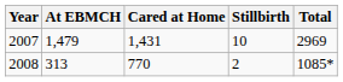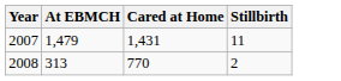 <table class="wikitable">
 <tr>
 <th><strong>Year</strong></th>
 <th><strong>At EBMCH</strong></th>
 <th><strong>Cared at Home</strong></th>
 <th><strong>Stillbirth<em></th>
-<th></strong>Total<strong></th>
 </tr>
 <tr>
 <td>2007</td>
 <td>1,479</td>
 <td>1,431</td>
-<td>10</td>
-<td>2969</td>
+<td>11</td>
 </tr>
 <tr>
 <td>2008</td>
 <td>313</td>
 <td>770</td>
 <td>2</td>
-<td>1085*</td>
 </tr>
 </table>
